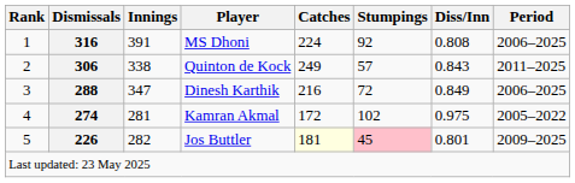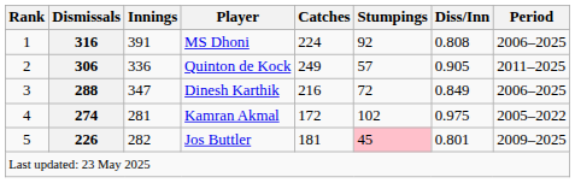 <table class="wikitable sortable">
 <tr>
 <th>Rank</th>
 <th>Dismissals</th>
 <th>Innings</th>
 <th>Player</th>
 <th>Catches</th>
 <th>Stumpings</th>
 <th>Diss/Inn</th>
 <th>Period</th>
 </tr>
 <tr>
 <td align=center>1</td>
 <th>316</th>
 <td>391</td>
 <td> <a href='#'>MS Dhoni</a></td>
 <td>224</td>
 <td>92</td>
 <td>0.808</td>
 <td>2006–2025</td>
 </tr>
 <tr>
 <td align=center>2</td>
 <th>306</th>
-<td>338</td>
+<td>336</td>
 <td> <a href='#'>Quinton de Kock</a></td>
 <td>249</td>
 <td>57</td>
-<td>0.843</td>
+<td>0.905</td>
 <td>2011–2025</td>
 </tr>
 <tr>
 <td align=center>3</td>
 <th>288</th>
 <td>347</td>
 <td> <a href='#'>Dinesh Karthik</a></td>
 <td>216</td>
 <td>72</td>
 <td>0.849</td>
 <td>2006–2025</td>
 </tr>
 <tr>
 <td align=center>4</td>
 <th>274</th>
 <td>281</td>
 <td> <a href='#'>Kamran Akmal</a></td>
 <td>172</td>
 <td>102</td>
 <td>0.975</td>
 <td>2005–2022</td>
 </tr>
 <tr>
 <td align=center>5</td>
 <th>226</th>
 <td>282</td>
 <td> <a href='#'>Jos Buttler</a></td>
-<td style="background: lightyellow;">181</td>
+<td>181</td>
 <td style="background: pink;">45</td>
 <td>0.801</td>
 <td>2009–2025</td>
 </tr>
 <tr>
 <td colspan=8><small>Last updated: 23 May 2025</small></td>
 </tr>
 </table>
